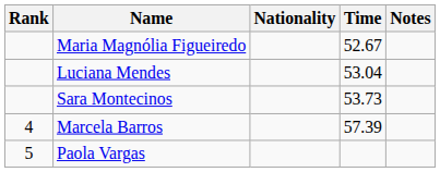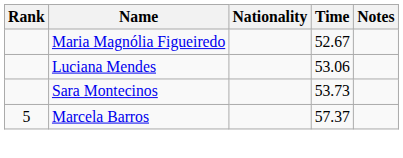 <table class="wikitable sortable" style="text-align:center">
 <tr>
 <th>Rank</th>
 <th>Name</th>
 <th>Nationality</th>
 <th>Time</th>
 <th>Notes</th>
 </tr>
 <tr>
 <td></td>
 <td align=left><a href='#'>Maria Magnólia Figueiredo</a></td>
 <td align=left></td>
 <td>52.67</td>
 <td></td>
 </tr>
 <tr>
 <td></td>
 <td align=left><a href='#'>Luciana Mendes</a></td>
 <td align=left></td>
-<td>53.04</td>
+<td>53.06</td>
 <td></td>
 </tr>
 <tr>
 <td></td>
 <td align=left><a href='#'>Sara Montecinos</a></td>
 <td align=left></td>
 <td>53.73</td>
 <td></td>
 </tr>
 <tr>
-<td>4</td>
+<td>5</td>
 <td align=left><a href='#'>Marcela Barros</a></td>
 <td align=left></td>
-<td>57.39</td>
-<td></td>
-</tr>
-<tr>
-<td>5</td>
-<td align=left><a href='#'>Paola Vargas</a></td>
-<td align=left></td>
-<td></td>
+<td>57.37</td>
 <td></td>
 </tr>
 </table>
